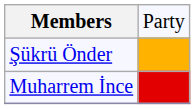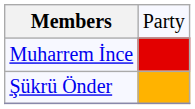 <table class=wikitable style="border:1px solid #8888aa; background-color:#f7f8ff; padding:0px; font-size:90%;">
 <tr>
 <th>Members</th>
 <td>Party</td>
 </tr>
 <tr>
+<td><a href='#'>Muharrem İnce</a></td>
+<td style="background: #e30000"></td>
+</tr>
+<tr>
 <td><a href='#'>Şükrü Önder</a></td>
 <td style="background: #ffb300"></td>
 </tr>
 <tr>
-<td><a href='#'>Muharrem İnce</a></td>
-<td style="background: #e30000"></td>
-</tr>
-<tr>
 </tr>
 </table>
